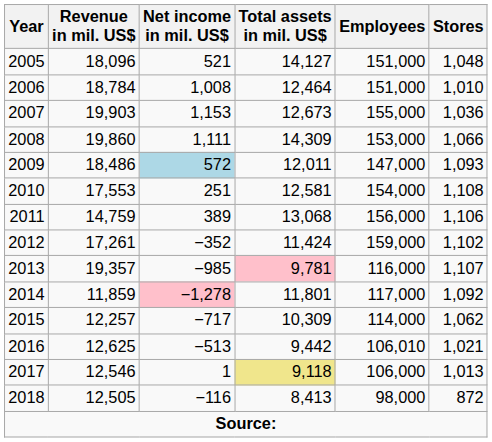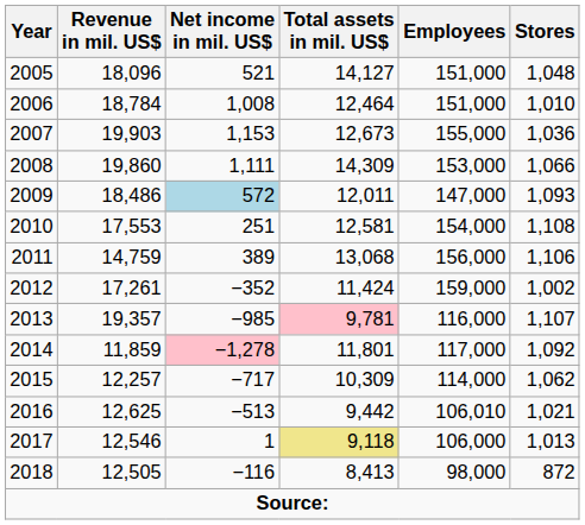 <table class="wikitable float-left" style="text-align: right;">
 <tr>
 <th>Year</th>
 <th>Revenue<br>in mil. US$</th>
 <th>Net income<br>in mil. US$</th>
 <th>Total assets<br>in mil. US$</th>
 <th>Employees</th>
 <th>Stores</th>
 </tr>
 <tr>
 <td>2005</td>
 <td>18,096</td>
 <td>521</td>
 <td>14,127</td>
 <td>151,000</td>
 <td>1,048</td>
 </tr>
 <tr>
 <td>2006</td>
 <td>18,784</td>
 <td>1,008</td>
 <td>12,464</td>
 <td>151,000</td>
 <td>1,010</td>
 </tr>
 <tr>
 <td>2007</td>
 <td>19,903</td>
 <td>1,153</td>
 <td>12,673</td>
 <td>155,000</td>
 <td>1,036</td>
 </tr>
 <tr>
 <td>2008</td>
 <td>19,860</td>
 <td>1,111</td>
 <td>14,309</td>
 <td>153,000</td>
 <td>1,066</td>
 </tr>
 <tr>
 <td>2009</td>
 <td>18,486</td>
 <td style="background: lightblue;">572</td>
 <td>12,011</td>
 <td>147,000</td>
 <td>1,093</td>
 </tr>
 <tr>
 <td>2010</td>
 <td>17,553</td>
 <td>251</td>
 <td>12,581</td>
 <td>154,000</td>
 <td>1,108</td>
 </tr>
 <tr>
 <td>2011</td>
 <td>14,759</td>
 <td>389</td>
 <td>13,068</td>
 <td>156,000</td>
 <td>1,106</td>
 </tr>
 <tr>
 <td>2012</td>
 <td>17,261</td>
 <td>−352</td>
 <td>11,424</td>
 <td>159,000</td>
-<td>1,102</td>
+<td>1,002</td>
 </tr>
 <tr>
 <td>2013</td>
 <td>19,357</td>
 <td>−985</td>
 <td style="background: pink;">9,781</td>
 <td>116,000</td>
 <td>1,107</td>
 </tr>
 <tr>
 <td>2014</td>
 <td>11,859</td>
 <td style="background: pink;">−1,278</td>
 <td>11,801</td>
 <td>117,000</td>
 <td>1,092</td>
 </tr>
 <tr>
 <td>2015</td>
 <td>12,257</td>
 <td>−717</td>
 <td>10,309</td>
 <td>114,000</td>
 <td>1,062</td>
 </tr>
 <tr>
 <td>2016</td>
 <td>12,625</td>
 <td>−513</td>
 <td>9,442</td>
 <td>106,010</td>
 <td>1,021</td>
 </tr>
 <tr>
 <td>2017</td>
 <td>12,546</td>
 <td>1</td>
 <td style="background: khaki;">9,118</td>
 <td>106,000</td>
 <td>1,013</td>
 </tr>
 <tr>
 <td>2018</td>
 <td>12,505</td>
 <td>−116</td>
 <td>8,413</td>
 <td>98,000</td>
 <td>872</td>
 </tr>
 <tr>
 <td colspan="6" style="text-align: center;"><strong>Source:</strong></td>
 </tr>
 </table>
